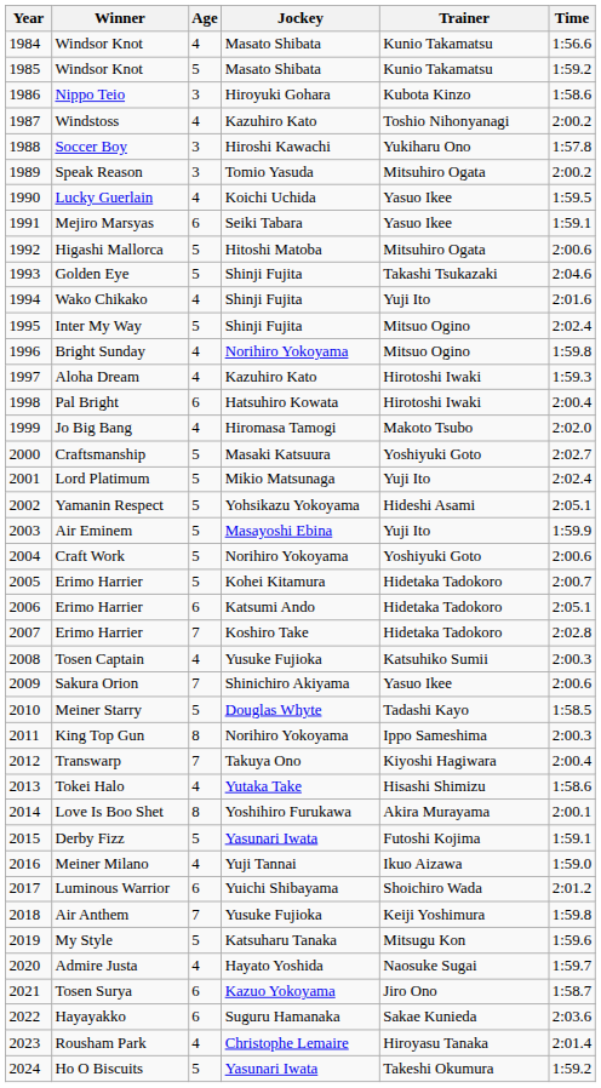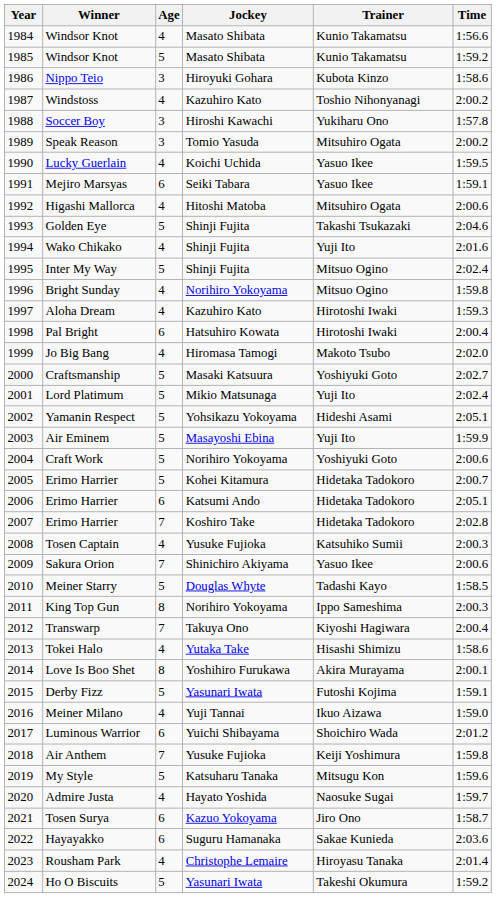 <table class="wikitable sortable" style="font-size:90%">
 <tr>
 <th width="36px">Year<br></th>
 <th width="120px">Winner<br></th>
 <th>Age<br></th>
 <th width="140px">Jockey<br></th>
 <th width="150px">Trainer<br></th>
 <th>Time<br></th>
 </tr>
 <tr>
 <td>1984</td>
 <td>Windsor Knot</td>
 <td>4</td>
 <td>Masato Shibata</td>
 <td>Kunio Takamatsu</td>
 <td>1:56.6</td>
 </tr>
 <tr>
 <td>1985</td>
 <td>Windsor Knot</td>
 <td>5</td>
 <td>Masato Shibata</td>
 <td>Kunio Takamatsu</td>
 <td>1:59.2</td>
 </tr>
 <tr>
 <td>1986</td>
 <td><a href='#'>Nippo Teio</a></td>
 <td>3</td>
 <td>Hiroyuki Gohara</td>
 <td>Kubota Kinzo</td>
 <td>1:58.6</td>
 </tr>
 <tr>
 <td>1987</td>
 <td>Windstoss</td>
 <td>4</td>
 <td>Kazuhiro Kato</td>
 <td>Toshio Nihonyanagi</td>
 <td>2:00.2</td>
 </tr>
 <tr>
 <td>1988</td>
 <td><a href='#'>Soccer Boy</a></td>
 <td>3</td>
 <td>Hiroshi Kawachi</td>
 <td>Yukiharu Ono</td>
 <td>1:57.8</td>
 </tr>
 <tr>
 <td>1989</td>
 <td>Speak Reason</td>
 <td>3</td>
 <td>Tomio Yasuda</td>
 <td>Mitsuhiro Ogata</td>
 <td>2:00.2</td>
 </tr>
 <tr>
 <td>1990</td>
 <td><a href='#'>Lucky Guerlain</a></td>
 <td>4</td>
 <td>Koichi Uchida</td>
 <td>Yasuo Ikee</td>
 <td>1:59.5</td>
 </tr>
 <tr>
 <td>1991</td>
 <td>Mejiro Marsyas</td>
 <td>6</td>
 <td>Seiki Tabara</td>
 <td>Yasuo Ikee</td>
 <td>1:59.1</td>
 </tr>
 <tr>
 <td>1992</td>
 <td>Higashi Mallorca</td>
-<td>5</td>
+<td>4</td>
 <td>Hitoshi Matoba</td>
 <td>Mitsuhiro Ogata</td>
 <td>2:00.6</td>
 </tr>
 <tr>
 <td>1993</td>
 <td>Golden Eye</td>
 <td>5</td>
 <td>Shinji Fujita</td>
 <td>Takashi Tsukazaki</td>
 <td>2:04.6</td>
 </tr>
 <tr>
 <td>1994</td>
 <td>Wako Chikako</td>
 <td>4</td>
 <td>Shinji Fujita</td>
 <td>Yuji Ito</td>
 <td>2:01.6</td>
 </tr>
 <tr>
 <td>1995</td>
 <td>Inter My Way</td>
 <td>5</td>
 <td>Shinji Fujita</td>
 <td>Mitsuo Ogino</td>
 <td>2:02.4</td>
 </tr>
 <tr>
 <td>1996</td>
 <td>Bright Sunday</td>
 <td>4</td>
 <td><a href='#'>Norihiro Yokoyama</a></td>
 <td>Mitsuo Ogino</td>
 <td>1:59.8</td>
 </tr>
 <tr>
 <td>1997</td>
 <td>Aloha Dream</td>
 <td>4</td>
 <td>Kazuhiro Kato</td>
 <td>Hirotoshi Iwaki</td>
 <td>1:59.3</td>
 </tr>
 <tr>
 <td>1998</td>
 <td>Pal Bright</td>
 <td>6</td>
 <td>Hatsuhiro Kowata</td>
 <td>Hirotoshi Iwaki</td>
 <td>2:00.4</td>
 </tr>
 <tr>
 <td>1999</td>
 <td>Jo Big Bang</td>
 <td>4</td>
 <td>Hiromasa Tamogi</td>
 <td>Makoto Tsubo</td>
 <td>2:02.0</td>
 </tr>
 <tr>
 <td>2000</td>
 <td>Craftsmanship</td>
 <td>5</td>
 <td>Masaki Katsuura</td>
 <td>Yoshiyuki Goto</td>
 <td>2:02.7</td>
 </tr>
 <tr>
 <td>2001</td>
 <td>Lord Platimum</td>
 <td>5</td>
 <td>Mikio Matsunaga</td>
 <td>Yuji Ito</td>
 <td>2:02.4</td>
 </tr>
 <tr>
 <td>2002</td>
 <td>Yamanin Respect</td>
 <td>5</td>
 <td>Yohsikazu Yokoyama</td>
 <td>Hideshi Asami</td>
 <td>2:05.1</td>
 </tr>
 <tr>
 <td>2003</td>
 <td>Air Eminem</td>
 <td>5</td>
 <td><a href='#'>Masayoshi Ebina</a></td>
 <td>Yuji Ito</td>
 <td>1:59.9</td>
 </tr>
 <tr>
 <td>2004</td>
 <td>Craft Work</td>
 <td>5</td>
 <td>Norihiro Yokoyama</td>
 <td>Yoshiyuki Goto</td>
 <td>2:00.6</td>
 </tr>
 <tr>
 <td>2005</td>
 <td>Erimo Harrier</td>
 <td>5</td>
 <td>Kohei Kitamura</td>
 <td>Hidetaka Tadokoro</td>
 <td>2:00.7</td>
 </tr>
 <tr>
 <td>2006</td>
 <td>Erimo Harrier</td>
 <td>6</td>
 <td>Katsumi Ando</td>
 <td>Hidetaka Tadokoro</td>
 <td>2:05.1</td>
 </tr>
 <tr>
 <td>2007</td>
 <td>Erimo Harrier</td>
 <td>7</td>
 <td>Koshiro Take</td>
 <td>Hidetaka Tadokoro</td>
 <td>2:02.8</td>
 </tr>
 <tr>
 <td>2008</td>
 <td>Tosen Captain</td>
 <td>4</td>
 <td>Yusuke Fujioka</td>
 <td>Katsuhiko Sumii</td>
 <td>2:00.3</td>
 </tr>
 <tr>
 <td>2009</td>
 <td>Sakura Orion</td>
 <td>7</td>
 <td>Shinichiro Akiyama</td>
 <td>Yasuo Ikee</td>
 <td>2:00.6</td>
 </tr>
 <tr>
 <td>2010</td>
 <td>Meiner Starry</td>
 <td>5</td>
 <td><a href='#'>Douglas Whyte</a></td>
 <td>Tadashi Kayo</td>
 <td>1:58.5</td>
 </tr>
 <tr>
 <td>2011</td>
 <td>King Top Gun</td>
 <td>8</td>
 <td>Norihiro Yokoyama</td>
 <td>Ippo Sameshima</td>
 <td>2:00.3</td>
 </tr>
 <tr>
 <td>2012</td>
 <td>Transwarp</td>
 <td>7</td>
 <td>Takuya Ono</td>
 <td>Kiyoshi Hagiwara</td>
 <td>2:00.4</td>
 </tr>
 <tr>
 <td>2013</td>
 <td>Tokei Halo</td>
 <td>4</td>
 <td><a href='#'>Yutaka Take</a></td>
 <td>Hisashi Shimizu</td>
 <td>1:58.6</td>
 </tr>
 <tr>
 <td>2014</td>
 <td>Love Is Boo Shet</td>
 <td>8</td>
 <td>Yoshihiro Furukawa</td>
 <td>Akira Murayama</td>
 <td>2:00.1</td>
 </tr>
 <tr>
 <td>2015</td>
 <td>Derby Fizz</td>
 <td>5</td>
 <td><a href='#'>Yasunari Iwata</a></td>
 <td>Futoshi Kojima</td>
 <td>1:59.1</td>
 </tr>
 <tr>
 <td>2016</td>
 <td>Meiner Milano</td>
 <td>4</td>
 <td>Yuji Tannai</td>
 <td>Ikuo Aizawa</td>
 <td>1:59.0</td>
 </tr>
 <tr>
 <td>2017</td>
 <td>Luminous Warrior</td>
 <td>6</td>
 <td>Yuichi Shibayama</td>
 <td>Shoichiro Wada</td>
 <td>2:01.2</td>
 </tr>
 <tr>
 <td>2018</td>
 <td>Air Anthem</td>
 <td>7</td>
 <td>Yusuke Fujioka</td>
 <td>Keiji Yoshimura</td>
 <td>1:59.8</td>
 </tr>
 <tr>
 <td>2019</td>
 <td>My Style</td>
 <td>5</td>
 <td>Katsuharu Tanaka</td>
 <td>Mitsugu Kon</td>
 <td>1:59.6</td>
 </tr>
 <tr>
 <td>2020</td>
 <td>Admire Justa</td>
 <td>4</td>
 <td>Hayato Yoshida</td>
 <td>Naosuke Sugai</td>
 <td>1:59.7</td>
 </tr>
 <tr>
 <td>2021</td>
 <td>Tosen Surya</td>
 <td>6</td>
 <td><a href='#'>Kazuo Yokoyama</a></td>
 <td>Jiro Ono</td>
 <td>1:58.7</td>
 </tr>
 <tr>
 <td>2022</td>
 <td>Hayayakko</td>
 <td>6</td>
 <td>Suguru Hamanaka</td>
 <td>Sakae Kunieda</td>
 <td>2:03.6</td>
 </tr>
 <tr>
 <td>2023</td>
 <td>Rousham Park</td>
 <td>4</td>
 <td><a href='#'>Christophe Lemaire</a></td>
 <td>Hiroyasu Tanaka</td>
 <td>2:01.4</td>
 </tr>
 <tr>
 <td>2024</td>
 <td>Ho O Biscuits</td>
 <td>5</td>
 <td><a href='#'>Yasunari Iwata</a></td>
 <td>Takeshi Okumura</td>
 <td>1:59.2</td>
 </tr>
 </table>
